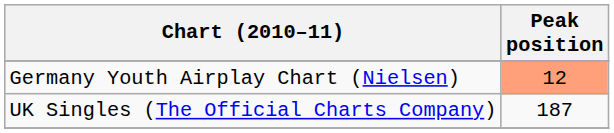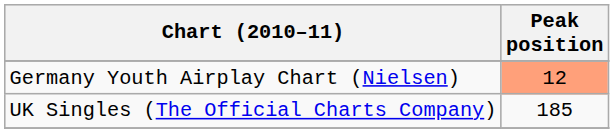 <table class="wikitable plainrowheaders">
 <tr>
 <th scope="col">Chart (2010–11)</th>
 <th>Peak<br>position</th>
 </tr>
 <tr>
 </tr>
 <tr>
 <td align="left">Germany Youth Airplay Chart (<a href='#'>Nielsen</a>)</td>
 <td align="center" style="background: lightsalmon;">12</td>
 </tr>
 <tr>
 <td>UK Singles (<a href='#'>The Official Charts Company</a>)</td>
-<td style="text-align:center;">187</td>
+<td style="text-align:center;">185</td>
 </tr>
 <tr>
 </tr>
 <tr>
 </tr>
 </table>
